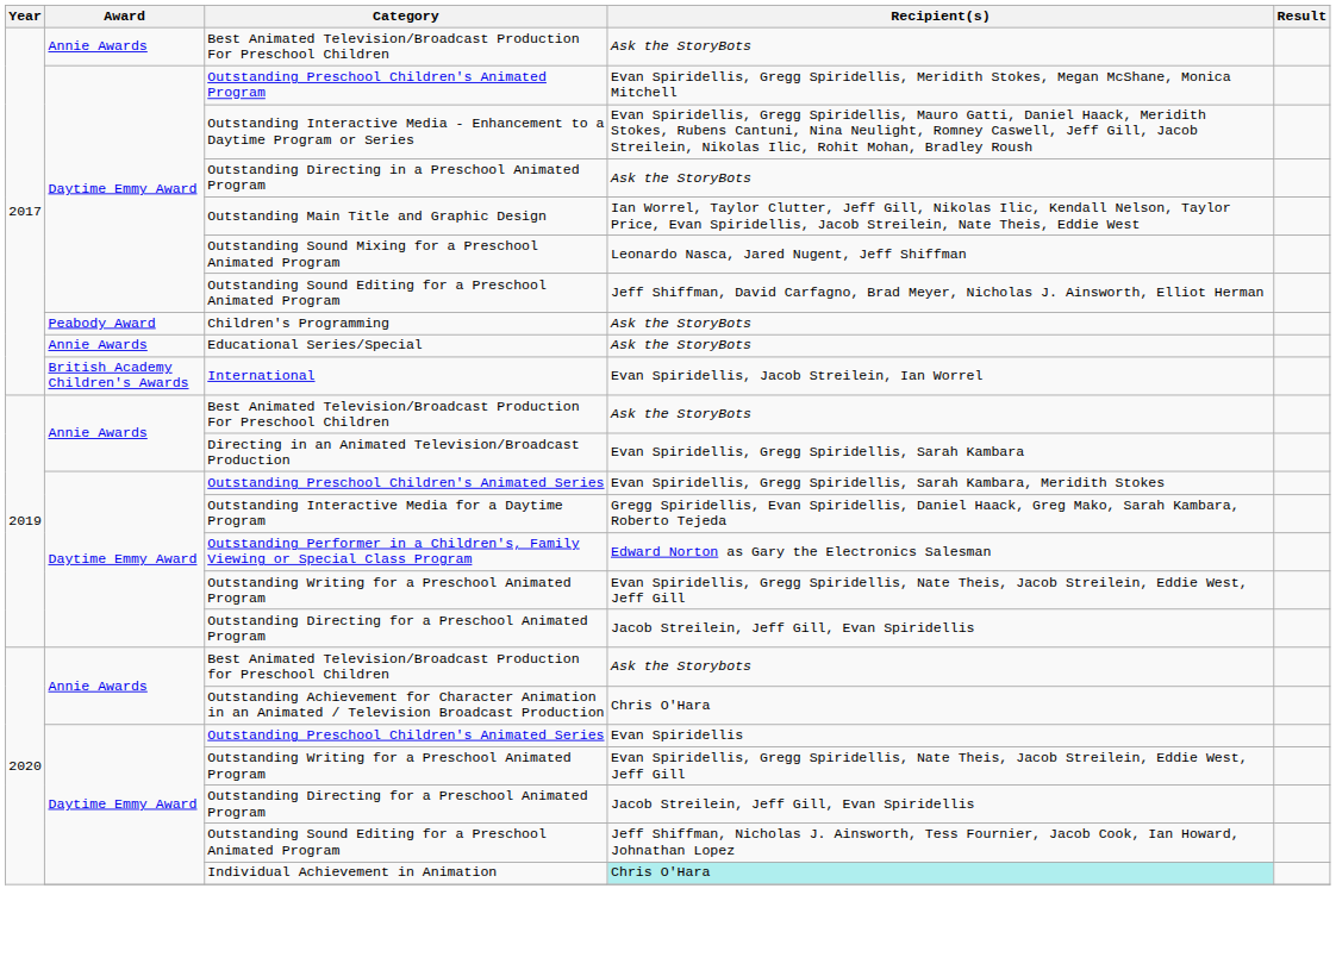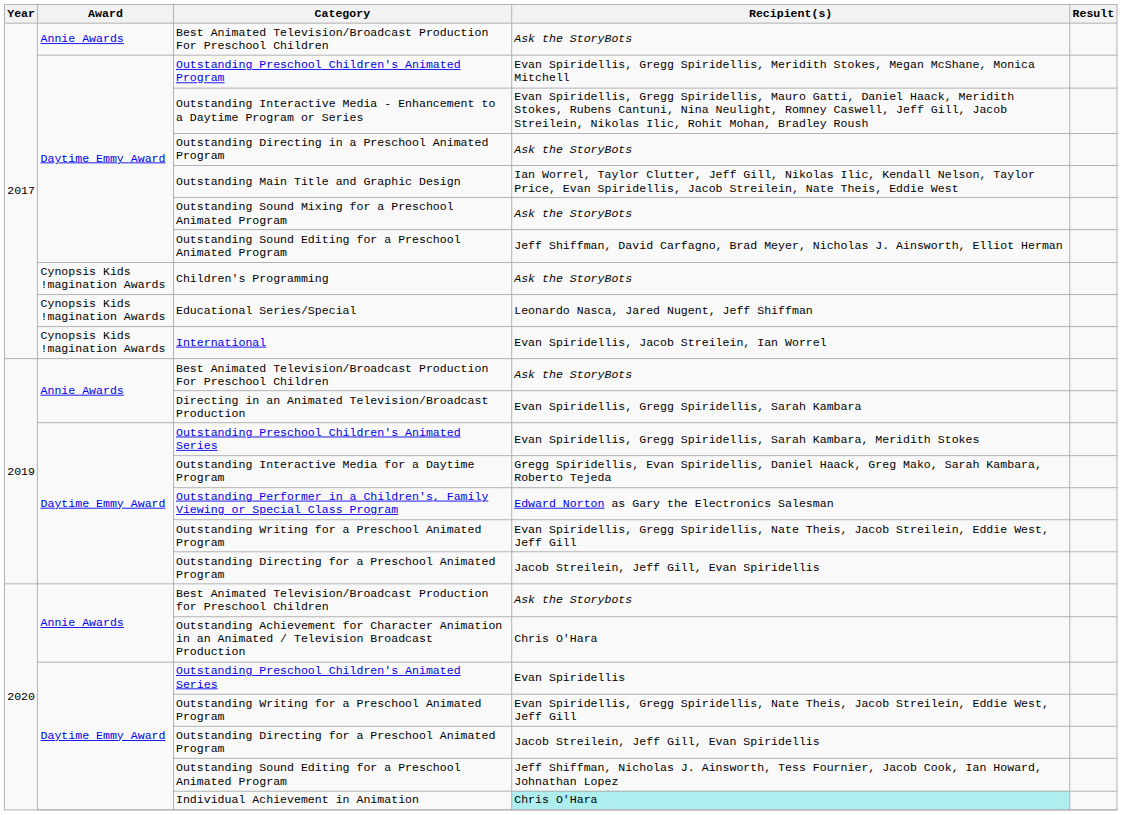 <table class="wikitable sortable">
 <tr>
 <th>Year</th>
 <th>Award</th>
 <th>Category</th>
 <th>Recipient(s)</th>
 <th>Result</th>
 </tr>
 <tr>
 <td rowspan=10>2017</td>
 <td><a href='#'>Annie Awards</a></td>
 <td>Best Animated Television/Broadcast Production For Preschool Children</td>
 <td><em>Ask the StoryBots</em></td>
 <td></td>
 </tr>
 <tr>
 <td rowspan=6><a href='#'>Daytime Emmy Award</a></td>
 <td><a href='#'>Outstanding Preschool Children's Animated Program</a></td>
 <td>Evan Spiridellis, Gregg Spiridellis, Meridith Stokes, Megan McShane, Monica Mitchell</td>
 <td></td>
 </tr>
 <tr>
 <td>Outstanding Interactive Media - Enhancement to a Daytime Program or Series</td>
 <td>Evan Spiridellis, Gregg Spiridellis, Mauro Gatti, Daniel Haack, Meridith Stokes, Rubens Cantuni, Nina Neulight, Romney Caswell, Jeff Gill, Jacob Streilein, Nikolas Ilic, Rohit Mohan, Bradley Roush</td>
 <td></td>
 </tr>
 <tr>
 <td>Outstanding Directing in a Preschool Animated Program</td>
 <td><em>Ask the StoryBots</em></td>
 <td></td>
 </tr>
 <tr>
 <td>Outstanding Main Title and Graphic Design</td>
 <td Ian Worrel, Taylor Clutter, Jeff Gill, Nikolas Ilic, Kendall Nelson, Taylor Price, Evan Spiridellis, Jacob Streilein, Nate Theis, Eddie West>Ian Worrel, Taylor Clutter, Jeff Gill, Nikolas Ilic, Kendall Nelson, Taylor Price, Evan Spiridellis, Jacob Streilein, Nate Theis, Eddie West</td>
 <td></td>
 </tr>
 <tr>
 <td>Outstanding Sound Mixing for a Preschool Animated Program</td>
-<td Leonardo Nasca, Jared Nugent, Jeffrey Shiffman>Leonardo Nasca, Jared Nugent, Jeff Shiffman</td>
+<td><em>Ask the StoryBots</em></td>
 <td></td>
 </tr>
 <tr>
 <td>Outstanding Sound Editing for a Preschool Animated Program</td>
 <td Jeffrey Shiffman, David Carfagno, Brad Meyer, Nicholas J. Ainsworth, Elliot Herman>Jeff Shiffman, David Carfagno, Brad Meyer, Nicholas J. Ainsworth, Elliot Herman</td>
 <td></td>
 </tr>
 <tr>
-<td><a href='#'>Peabody Award</a></td>
+<td>Cynopsis Kids !magination Awards</td>
 <td>Children's Programming</td>
 <td><em>Ask the StoryBots</em></td>
 <td></td>
 </tr>
 <tr>
-<td><a href='#'>Annie Awards</a></td>
+<td>Cynopsis Kids !magination Awards</td>
 <td>Educational Series/Special</td>
-<td><em>Ask the StoryBots</em></td>
+<td Leonardo Nasca, Jared Nugent, Jeffrey Shiffman>Leonardo Nasca, Jared Nugent, Jeff Shiffman</td>
 <td></td>
 </tr>
 <tr>
-<td><a href='#'>British Academy Children's Awards</a></td>
+<td>Cynopsis Kids !magination Awards</td>
 <td><a href='#'>International</a></td>
 <td>Evan Spiridellis, Jacob Streilein, Ian Worrel</td>
 <td></td>
 </tr>
 <tr>
 <td rowspan="7">2019</td>
 <td rowspan=2><a href='#'>Annie Awards</a></td>
 <td>Best Animated Television/Broadcast Production For Preschool Children</td>
 <td><em>Ask the StoryBots</em></td>
 <td></td>
 </tr>
 <tr>
 <td>Directing in an Animated Television/Broadcast Production</td>
 <td>Evan Spiridellis, Gregg Spiridellis, Sarah Kambara</td>
 <td></td>
 </tr>
 <tr>
 <td rowspan="5"><a href='#'>Daytime Emmy Award</a></td>
 <td><a href='#'>Outstanding Preschool Children's Animated Series</a></td>
 <td>Evan Spiridellis, Gregg Spiridellis, Sarah Kambara, Meridith Stokes</td>
 <td></td>
 </tr>
 <tr>
 <td>Outstanding Interactive Media for a Daytime Program</td>
 <td>Gregg Spiridellis, Evan Spiridellis, Daniel Haack, Greg Mako, Sarah Kambara, Roberto Tejeda</td>
 <td></td>
 </tr>
 <tr>
 <td><a href='#'>Outstanding Performer in a Children's, Family Viewing or Special Class Program</a></td>
 <td><a href='#'>Edward Norton</a> as Gary the Electronics Salesman </td>
 <td></td>
 </tr>
 <tr>
 <td>Outstanding Writing for a Preschool Animated Program</td>
 <td>Evan Spiridellis, Gregg Spiridellis, Nate Theis, Jacob Streilein, Eddie West, Jeff Gill</td>
 <td></td>
 </tr>
 <tr>
 <td>Outstanding Directing for a Preschool Animated Program</td>
 <td>Jacob Streilein, Jeff Gill, Evan Spiridellis</td>
 <td></td>
 </tr>
 <tr>
 <td rowspan="8">2020</td>
 <td rowspan=2><a href='#'>Annie Awards</a></td>
 <td>Best Animated Television/Broadcast Production for Preschool Children</td>
 <td><em>Ask the Storybots</em></td>
 <td></td>
 </tr>
 <tr>
 <td>Outstanding Achievement for Character Animation in an Animated / Television Broadcast Production</td>
 <td>Chris O'Hara</td>
 <td></td>
 </tr>
 <tr>
 <td rowspan=5><a href='#'>Daytime Emmy Award</a></td>
 <td><a href='#'>Outstanding Preschool Children's Animated Series</a></td>
 <td>Evan Spiridellis</td>
 <td></td>
 </tr>
 <tr>
 <td>Outstanding Writing for a Preschool Animated Program</td>
 <td>Evan Spiridellis, Gregg Spiridellis, Nate Theis, Jacob Streilein, Eddie West, Jeff Gill</td>
 <td></td>
 </tr>
 <tr>
 <td>Outstanding Directing for a Preschool Animated Program</td>
 <td>Jacob Streilein, Jeff Gill, Evan Spiridellis</td>
 <td></td>
 </tr>
 <tr>
 <td>Outstanding Sound Editing for a Preschool Animated Program</td>
 <td>Jeff Shiffman, Nicholas J. Ainsworth, Tess Fournier, Jacob Cook, Ian Howard, Johnathan Lopez</td>
 <td></td>
 </tr>
 <tr>
 <td>Individual Achievement in Animation</td>
 <td style="background: paleturquoise;">Chris O'Hara</td>
 <td></td>
 </tr>
 <tr>
 </tr>
 </table>
